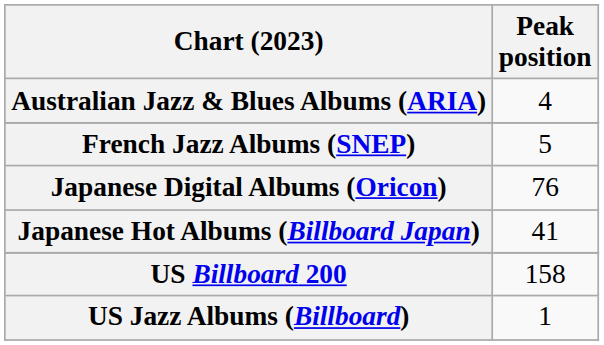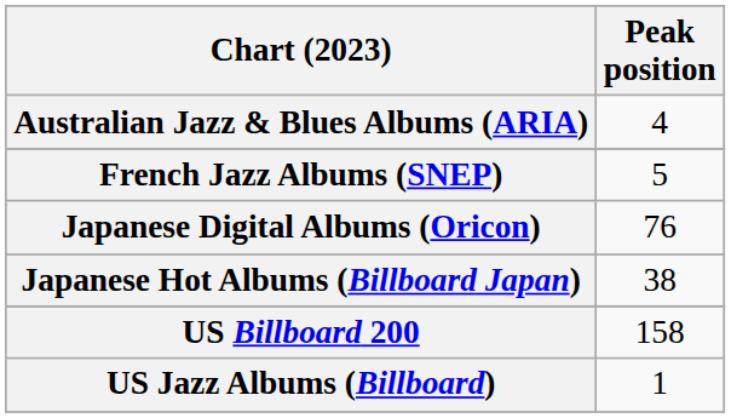 <table class="wikitable sortable plainrowheaders" style="text-align:center">
 <tr>
 <th scope="col">Chart (2023)</th>
 <th scope="col">Peak<br>position</th>
 </tr>
 <tr>
 <th scope="row">Australian Jazz & Blues Albums (<a href='#'>ARIA</a>)</th>
 <td>4</td>
 </tr>
 <tr>
 </tr>
 <tr>
 <th scope="row">French Jazz Albums (<a href='#'>SNEP</a>)</th>
 <td>5</td>
 </tr>
 <tr>
 <th scope="row">Japanese Digital Albums (<a href='#'>Oricon</a>)</th>
 <td>76</td>
 </tr>
 <tr>
 <th scope="row">Japanese Hot Albums (<em><a href='#'>Billboard Japan</a></em>)</th>
-<td>41</td>
+<td>38</td>
 </tr>
 <tr>
 </tr>
 <tr>
 </tr>
 <tr>
 </tr>
 <tr>
 </tr>
 <tr>
 <th scope="row">US <a href='#'><em>Billboard</em> 200</a></th>
 <td>158</td>
 </tr>
 <tr>
 <th scope="row">US Jazz Albums (<em><a href='#'>Billboard</a></em>)</th>
 <td>1</td>
 </tr>
 </table>
